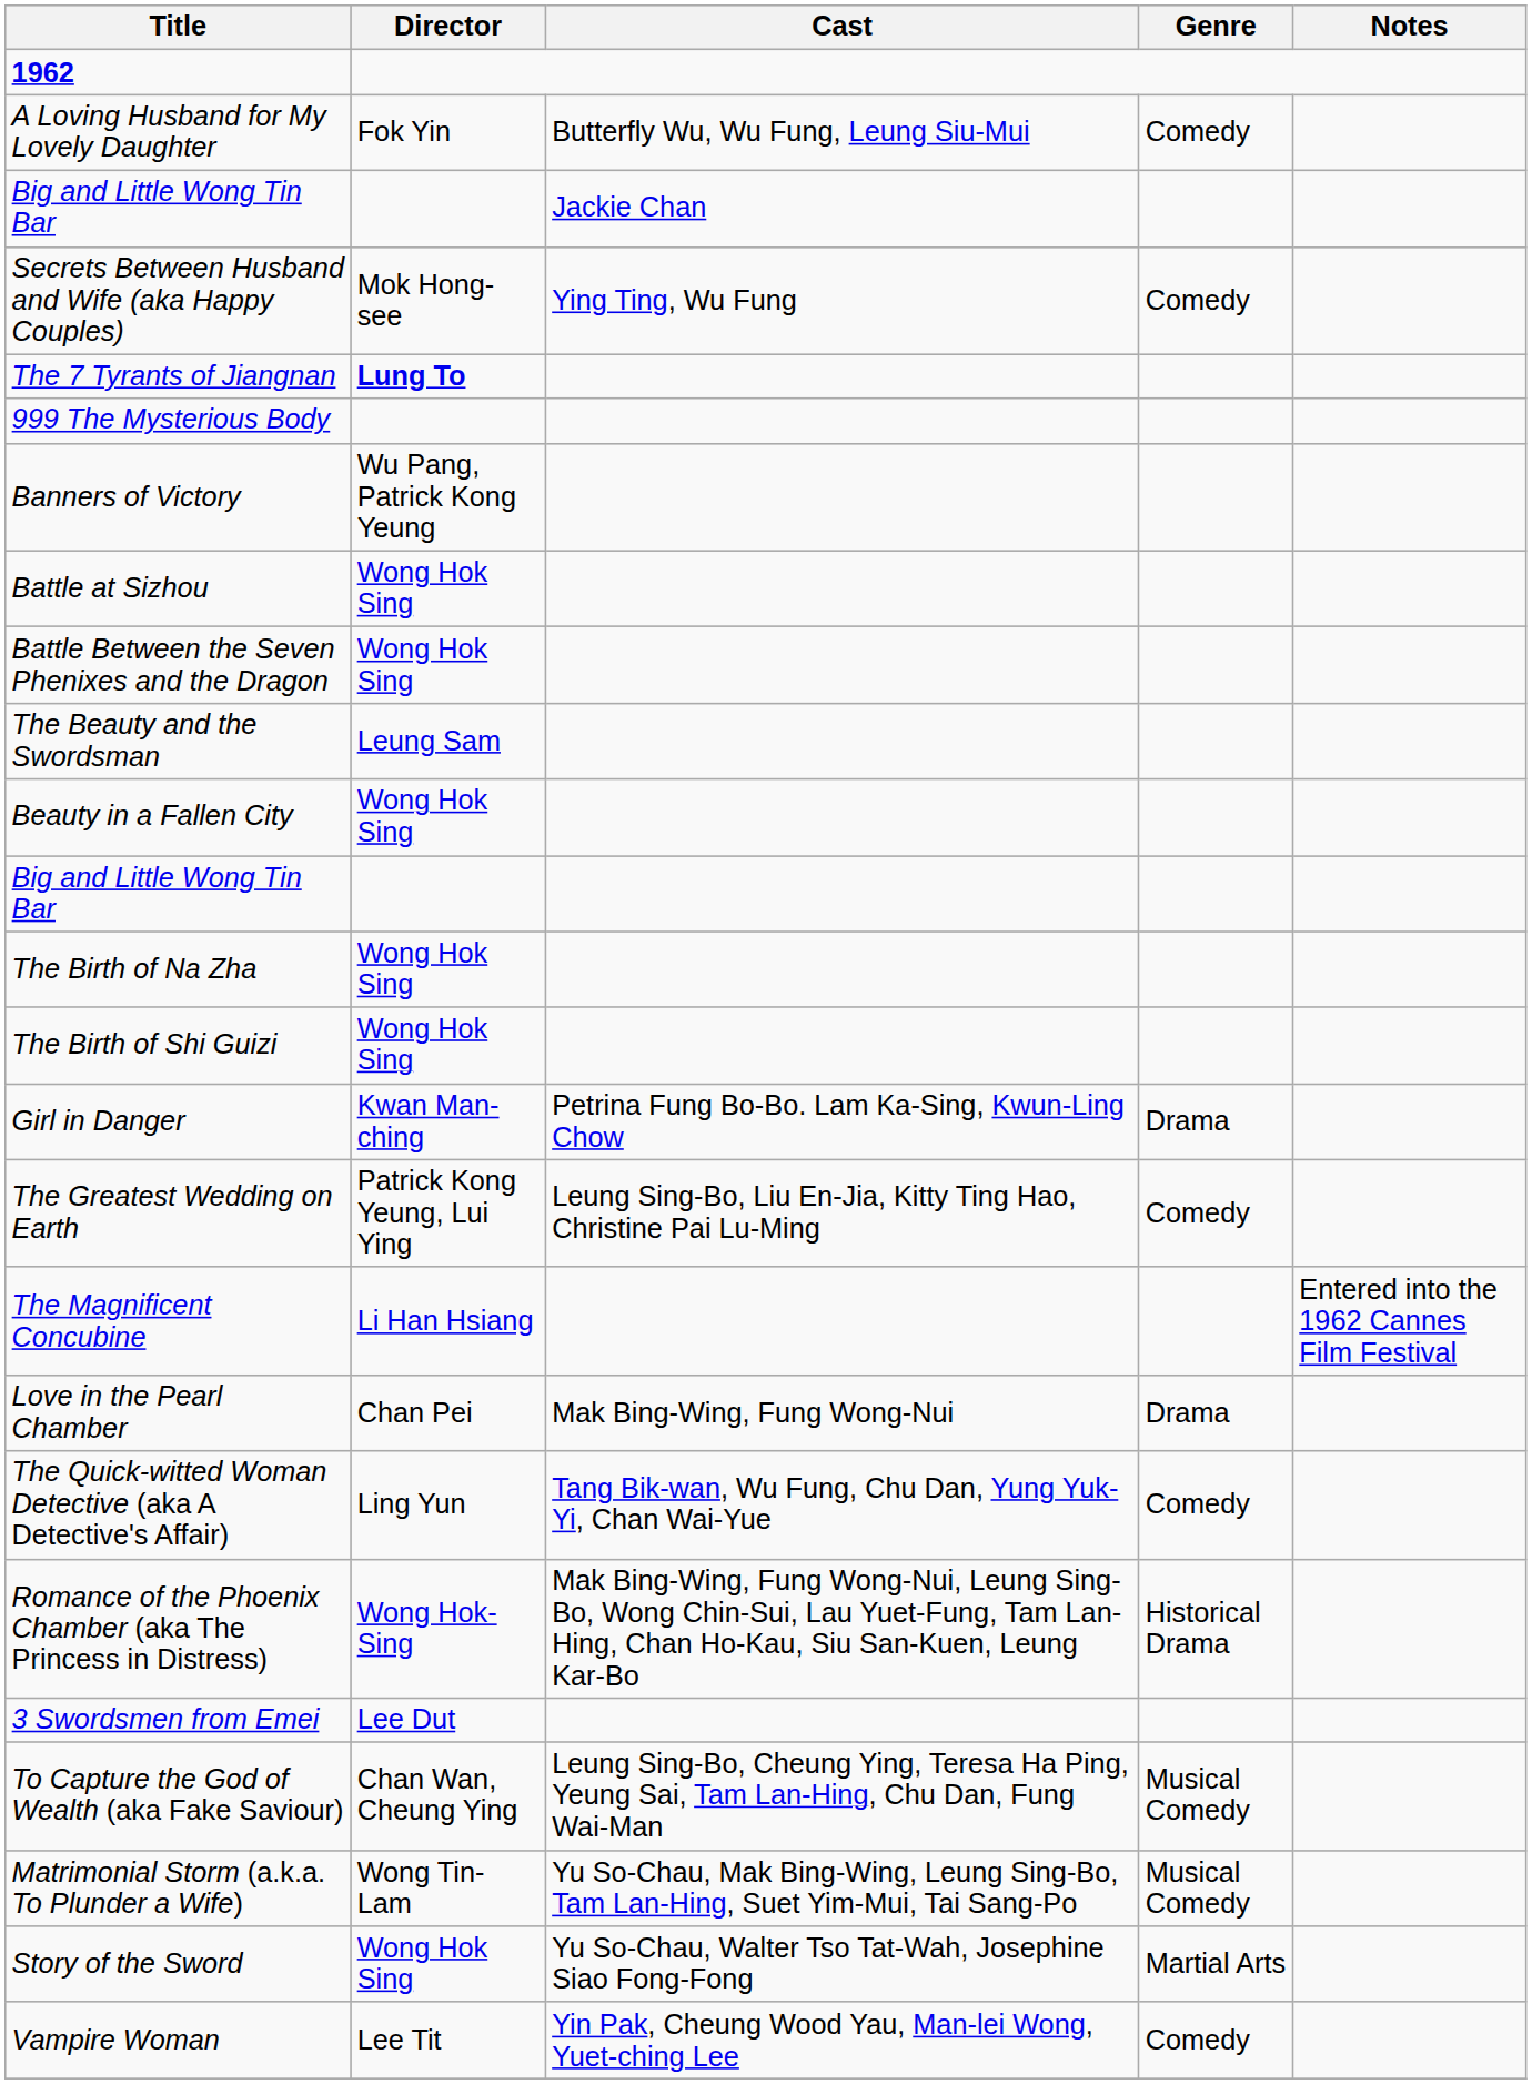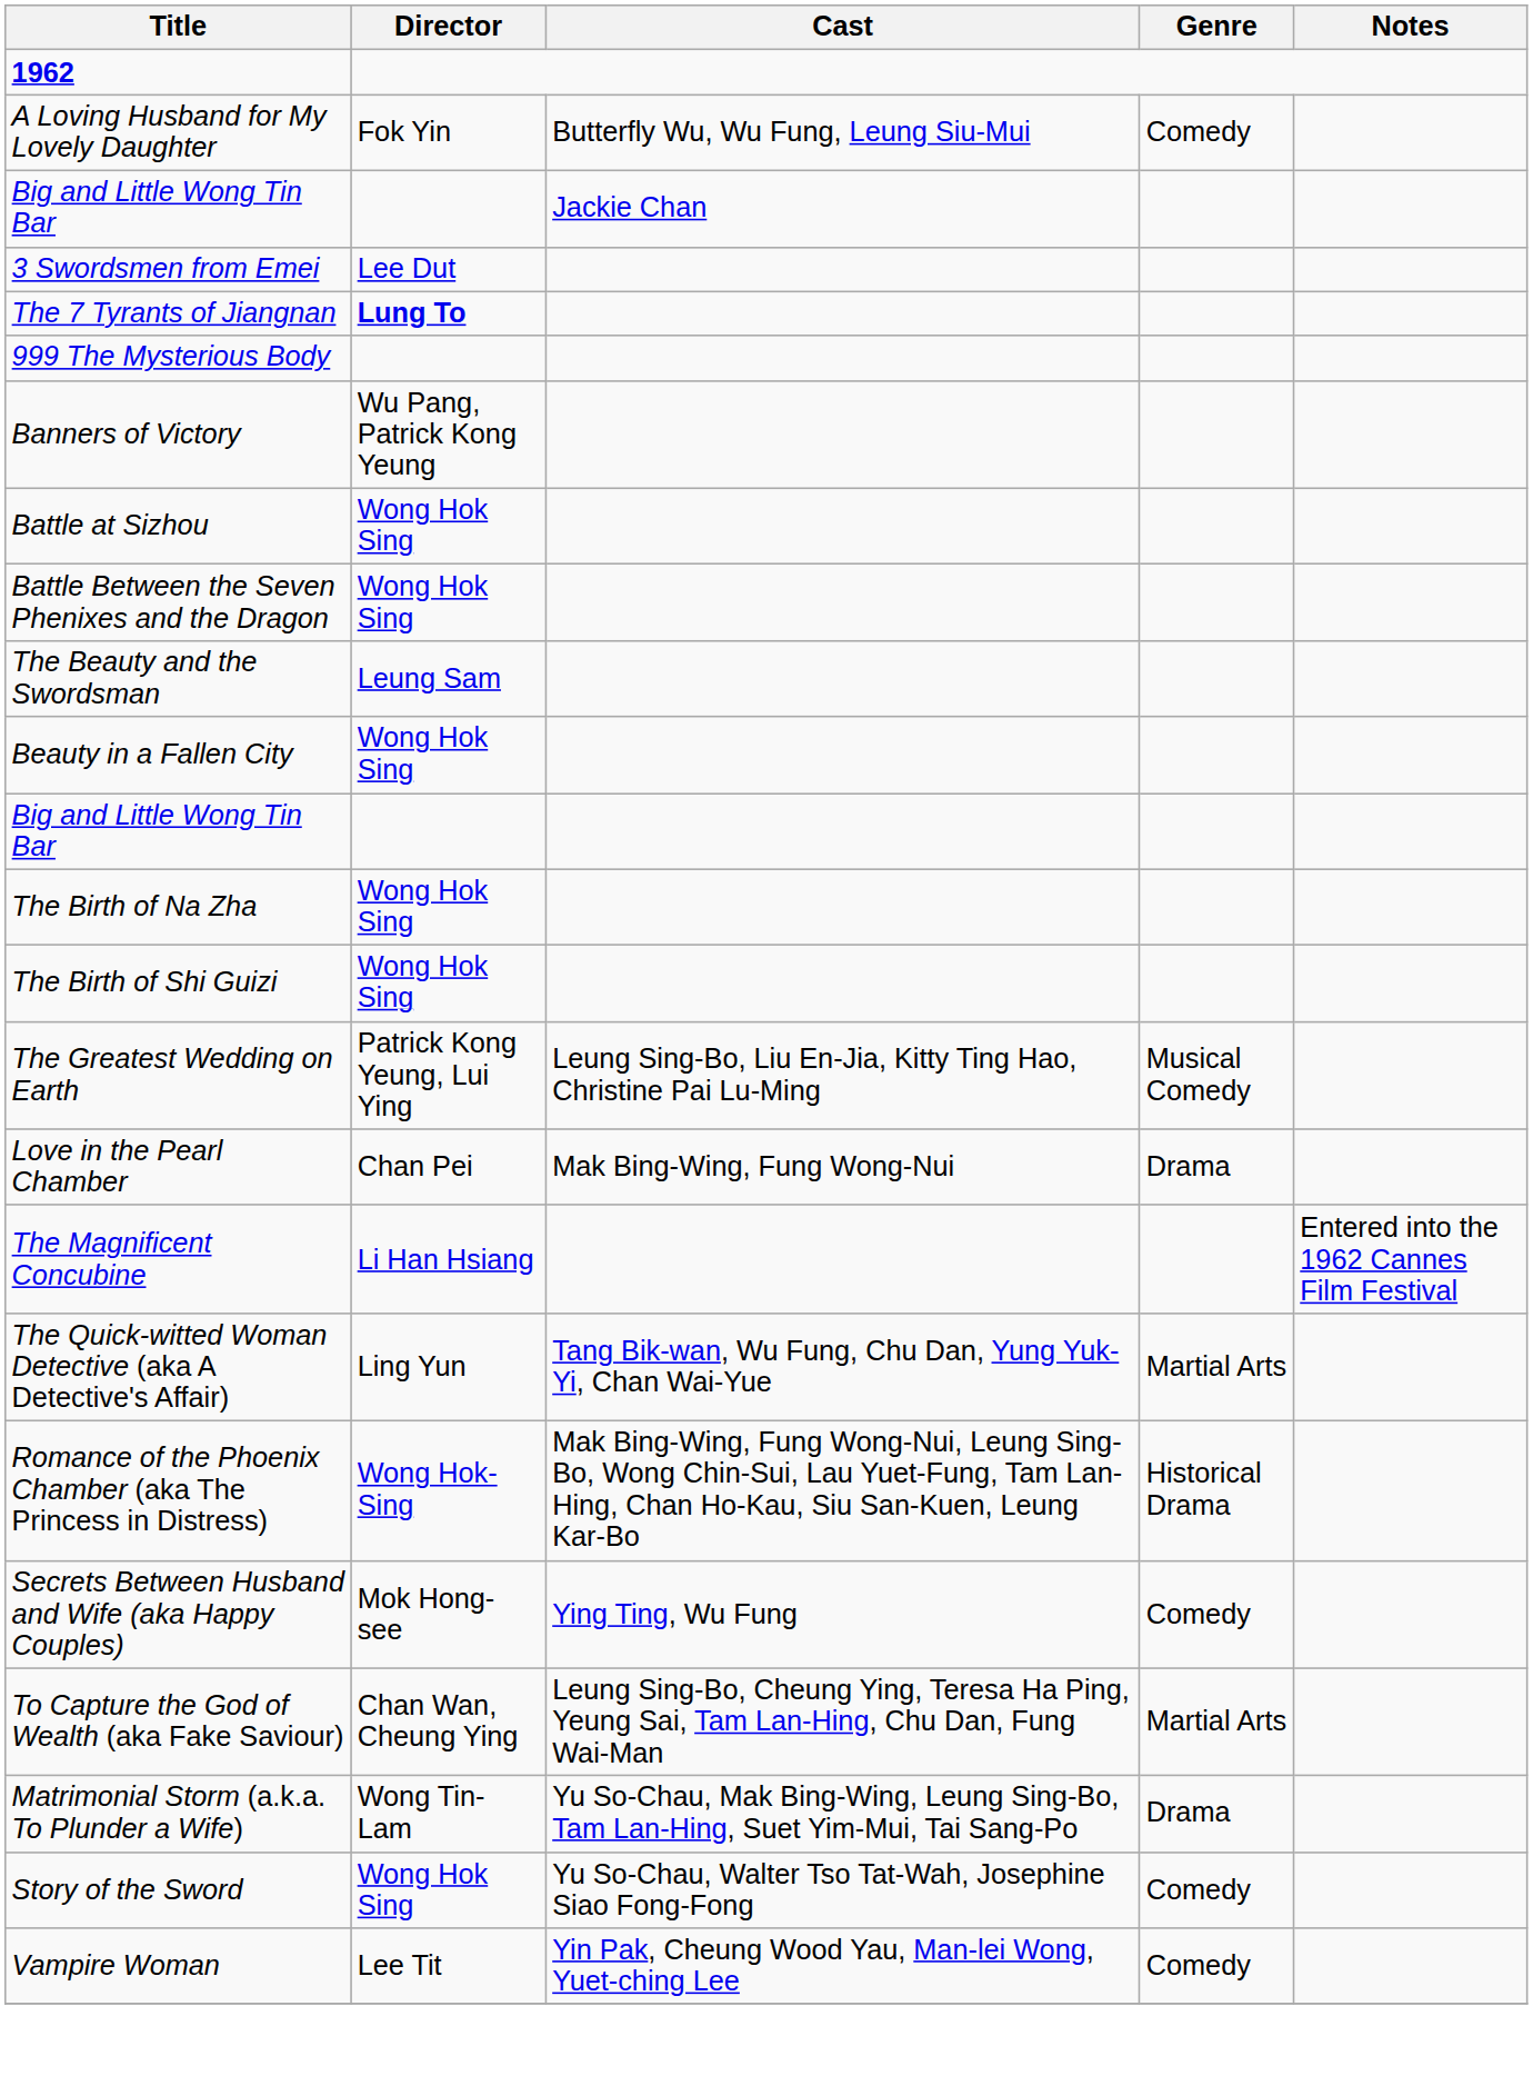 <table class="wikitable sortable">
 <tr>
 <th>Title</th>
 <th>Director</th>
 <th>Cast</th>
 <th>Genre</th>
 <th>Notes</th>
 </tr>
 <tr>
 <td><strong><a href='#'>1962</a></strong></td>
 </tr>
 <tr>
 <td><em>A Loving Husband for My Lovely Daughter</em></td>
 <td>Fok Yin</td>
 <td>Butterfly Wu, Wu Fung, <a href='#'>Leung Siu-Mui</a></td>
 <td>Comedy</td>
 <td></td>
 </tr>
 <tr>
 <td><em><a href='#'>Big and Little Wong Tin Bar</a></em></td>
 <td></td>
 <td><a href='#'>Jackie Chan</a></td>
 <td></td>
 <td></td>
 </tr>
 <tr>
-<td><em>Secrets Between Husband and Wife (aka Happy Couples)</em></td>
-<td>Mok Hong-see</td>
-<td><a href='#'>Ying Ting</a>, Wu Fung</td>
-<td>Comedy</td>
+<td><em><a href='#'>3 Swordsmen from Emei</a></em></td>
+<td><a href='#'>Lee Dut</a></td>
+<td></td>
+<td></td>
 <td></td>
 </tr>
 <tr>
 <td><em><a href='#'>The 7 Tyrants of Jiangnan</a></em></td>
 <td><strong><a href='#'>Lung To</a></strong></td>
 <td></td>
 <td></td>
 <td></td>
 </tr>
 <tr>
 <td><em><a href='#'>999 The Mysterious Body</a></em></td>
 <td></td>
 <td></td>
 <td></td>
 <td></td>
 </tr>
 <tr>
 <td><em>Banners of Victory</em></td>
 <td>Wu Pang, Patrick Kong Yeung</td>
 <td></td>
 <td></td>
 <td></td>
 </tr>
 <tr>
 <td><em>Battle at Sizhou</em></td>
 <td><a href='#'>Wong Hok Sing</a></td>
 <td></td>
 <td></td>
 <td></td>
 </tr>
 <tr>
 <td><em>Battle Between the Seven Phenixes and the Dragon</em></td>
 <td><a href='#'>Wong Hok Sing</a></td>
 <td></td>
 <td></td>
 <td></td>
 </tr>
 <tr>
 <td><em>The Beauty and the Swordsman</em></td>
 <td><a href='#'>Leung Sam</a></td>
 <td></td>
 <td></td>
 <td></td>
 </tr>
 <tr>
 <td><em>Beauty in a Fallen City</em></td>
 <td><a href='#'>Wong Hok Sing</a></td>
 <td></td>
 <td></td>
 <td></td>
 </tr>
 <tr>
 <td><em><a href='#'>Big and Little Wong Tin Bar</a></em></td>
 <td></td>
 <td></td>
 <td></td>
 <td></td>
 </tr>
 <tr>
 <td><em>The Birth of Na Zha</em></td>
 <td><a href='#'>Wong Hok Sing</a></td>
 <td></td>
 <td></td>
 <td></td>
 </tr>
 <tr>
 <td><em>The Birth of Shi Guizi</em></td>
 <td><a href='#'>Wong Hok Sing</a></td>
 <td></td>
 <td></td>
 <td></td>
 </tr>
 <tr>
-<td><em>Girl in Danger</em></td>
-<td><a href='#'>Kwan Man-ching</a></td>
-<td>Petrina Fung Bo-Bo. Lam Ka-Sing, <a href='#'>Kwun-Ling Chow</a></td>
-<td>Drama</td>
+<td><em>The Greatest Wedding on Earth</em></td>
+<td>Patrick Kong Yeung, Lui Ying</td>
+<td>Leung Sing-Bo, Liu En-Jia, Kitty Ting Hao, Christine Pai Lu-Ming</td>
+<td>Musical Comedy</td>
 <td></td>
 </tr>
 <tr>
-<td><em>The Greatest Wedding on Earth</em></td>
-<td>Patrick Kong Yeung, Lui Ying</td>
-<td>Leung Sing-Bo, Liu En-Jia, Kitty Ting Hao, Christine Pai Lu-Ming</td>
-<td>Comedy</td>
+<td><em>Love in the Pearl Chamber</em></td>
+<td>Chan Pei</td>
+<td>Mak Bing-Wing, Fung Wong-Nui</td>
+<td>Drama</td>
 <td></td>
 </tr>
 <tr>
 <td><em><a href='#'>The Magnificent Concubine</a></em></td>
 <td><a href='#'>Li Han Hsiang</a></td>
 <td></td>
 <td></td>
 <td>Entered into the <a href='#'>1962 Cannes Film Festival</a></td>
 </tr>
 <tr>
-<td><em>Love in the Pearl Chamber</em></td>
-<td>Chan Pei</td>
-<td>Mak Bing-Wing, Fung Wong-Nui</td>
-<td>Drama</td>
-<td></td>
-</tr>
-<tr>
 <td><em>The Quick-witted Woman Detective</em> (aka A Detective's Affair)</td>
 <td>Ling Yun</td>
 <td><a href='#'>Tang Bik-wan</a>, Wu Fung, Chu Dan, <a href='#'>Yung Yuk-Yi</a>, Chan Wai-Yue</td>
-<td>Comedy</td>
+<td>Martial Arts</td>
 <td></td>
 </tr>
 <tr>
 <td><em>Romance of the Phoenix Chamber</em> (aka The Princess in Distress)</td>
 <td><a href='#'>Wong Hok-Sing</a></td>
 <td>Mak Bing-Wing, Fung Wong-Nui, Leung Sing-Bo, Wong Chin-Sui, Lau Yuet-Fung, Tam Lan-Hing, Chan Ho-Kau, Siu San-Kuen, Leung Kar-Bo</td>
 <td>Historical Drama</td>
 <td></td>
 </tr>
 <tr>
-<td><em><a href='#'>3 Swordsmen from Emei</a></em></td>
-<td><a href='#'>Lee Dut</a></td>
-<td></td>
-<td></td>
+<td><em>Secrets Between Husband and Wife (aka Happy Couples)</em></td>
+<td>Mok Hong-see</td>
+<td><a href='#'>Ying Ting</a>, Wu Fung</td>
+<td>Comedy</td>
 <td></td>
 </tr>
 <tr>
 <td><em>To Capture the God of Wealth</em> (aka Fake Saviour)</td>
 <td>Chan Wan, Cheung Ying</td>
 <td>Leung Sing-Bo, Cheung Ying, Teresa Ha Ping, Yeung Sai, <a href='#'>Tam Lan-Hing</a>, Chu Dan, Fung Wai-Man</td>
-<td>Musical Comedy</td>
+<td>Martial Arts</td>
 <td></td>
 </tr>
 <tr>
 <td><em>Matrimonial Storm</em> (a.k.a. <em>To Plunder a Wife</em>)</td>
 <td>Wong Tin-Lam</td>
 <td>Yu So-Chau, Mak Bing-Wing, Leung Sing-Bo, <a href='#'>Tam Lan-Hing</a>, Suet Yim-Mui, Tai Sang-Po</td>
-<td>Musical Comedy</td>
+<td>Drama</td>
 <td></td>
 </tr>
 <tr>
 <td><em>Story of the Sword</em></td>
 <td><a href='#'>Wong Hok Sing</a></td>
 <td>Yu So-Chau, Walter Tso Tat-Wah, Josephine Siao Fong-Fong</td>
-<td>Martial Arts</td>
+<td>Comedy</td>
 <td></td>
 </tr>
 <tr>
 <td><em>Vampire Woman</em></td>
 <td>Lee Tit</td>
 <td><a href='#'>Yin Pak</a>, Cheung Wood Yau, <a href='#'>Man-lei Wong</a>, <a href='#'>Yuet-ching Lee</a></td>
 <td>Comedy</td>
 <td></td>
 </tr>
 <tr>
 </tr>
 </table>
